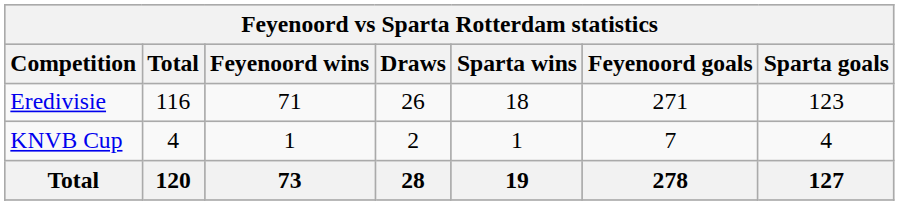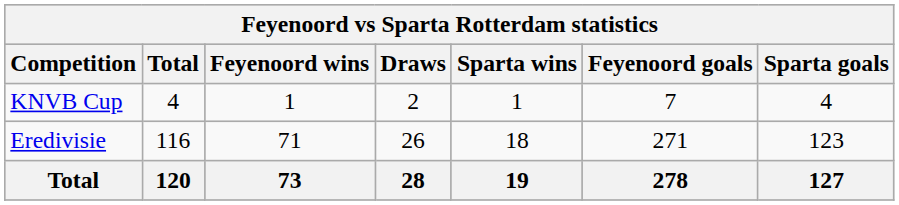 <table class="wikitable" style="font-size: 90%">
 <tr>
 <th colspan="7">Feyenoord vs Sparta Rotterdam statistics<br></th>
 </tr>
 <tr>
 <th>Competition</th>
 <th>Total</th>
 <th>Feyenoord wins</th>
 <th>Draws</th>
 <th>Sparta wins</th>
 <th>Feyenoord goals</th>
 <th>Sparta goals</th>
 </tr>
 <tr>
+<td><a href='#'>KNVB Cup</a></td>
+<td style="text-align: center">4</td>
+<td style="text-align: center">1</td>
+<td style="text-align: center">2</td>
+<td style="text-align: center">1</td>
+<td style="text-align: center">7</td>
+<td style="text-align: center">4</td>
+</tr>
+<tr>
 <td><a href='#'>Eredivisie</a></td>
 <td style="text-align: center">116</td>
 <td style="text-align: center">71</td>
 <td style="text-align: center">26</td>
 <td style="text-align: center">18</td>
 <td style="text-align: center">271</td>
 <td style="text-align: center">123</td>
-</tr>
-<tr>
-<td><a href='#'>KNVB Cup</a></td>
-<td style="text-align: center">4</td>
-<td style="text-align: center">1</td>
-<td style="text-align: center">2</td>
-<td style="text-align: center">1</td>
-<td style="text-align: center">7</td>
-<td style="text-align: center">4</td>
 </tr>
 <tr>
 <th>Total</th>
 <th>120</th>
 <th>73</th>
 <th>28</th>
 <th>19</th>
 <th>278</th>
 <th>127</th>
 </tr>
 </table>
